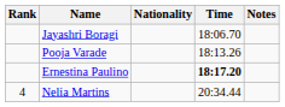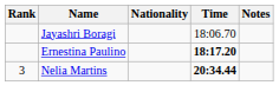 <table class="wikitable sortable" style="text-align:center">
 <tr>
 <th>Rank</th>
 <th>Name</th>
 <th>Nationality</th>
 <th>Time</th>
 <th>Notes</th>
 </tr>
 <tr>
 <td></td>
 <td align=left><a href='#'>Jayashri Boragi</a></td>
 <td align=left></td>
 <td>18:06.70</td>
 <td></td>
 </tr>
 <tr>
 <td></td>
-<td align=left><a href='#'>Pooja Varade</a></td>
-<td align=left></td>
-<td>18:13.26</td>
-<td></td>
-</tr>
-<tr>
-<td></td>
 <td align=left><a href='#'>Ernestina Paulino</a></td>
 <td align=left></td>
 <td><strong>18:17.20</strong></td>
 <td></td>
 </tr>
 <tr>
-<td>4</td>
+<td>3</td>
 <td align=left><a href='#'>Nelia Martins</a></td>
 <td align=left></td>
-<td>20:34.44</td>
+<td><strong>20:34.44</strong></td>
 <td></td>
 </tr>
 </table>
